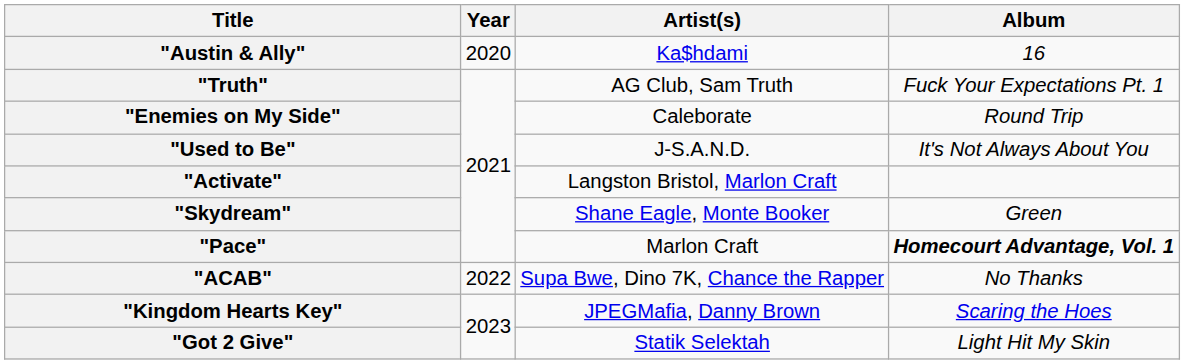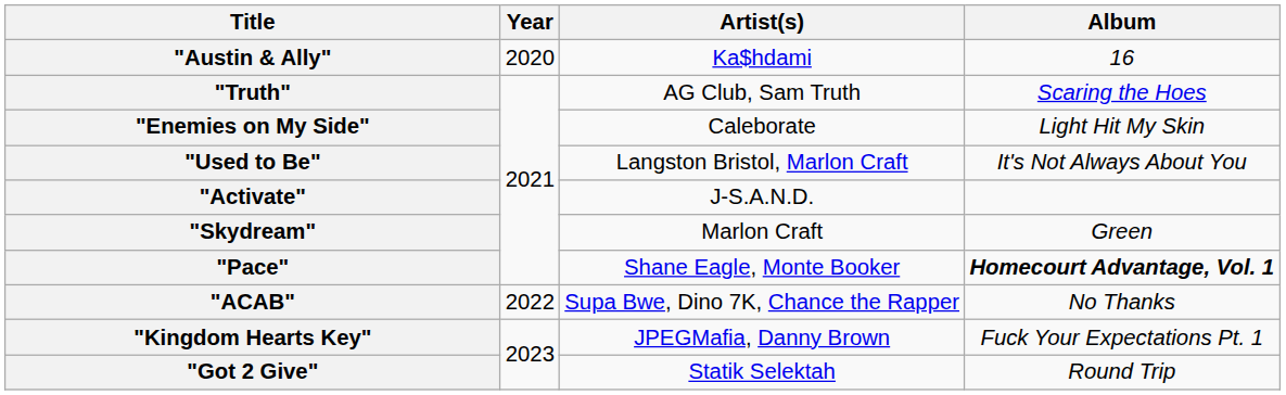 <table class="wikitable plainrowheaders" style="text-align:center;">
 <tr>
 <th scope="col" style="width:22em;">Title</th>
 <th scope="col">Year</th>
 <th scope="col">Artist(s)</th>
 <th scope="col">Album</th>
 </tr>
 <tr>
 <th scope="row">"Austin & Ally"</th>
 <td>2020</td>
 <td><a href='#'>Ka$hdami</a></td>
 <td><em>16</em></td>
 </tr>
 <tr>
 <th scope="row">"Truth"</th>
 <td rowspan="6">2021</td>
 <td>AG Club, Sam Truth</td>
-<td><em>Fuck Your Expectations Pt. 1</em></td>
+<td><em><a href='#'>Scaring the Hoes</a></em></td>
 </tr>
 <tr>
 <th scope="row">"Enemies on My Side"</th>
 <td>Caleborate</td>
-<td><em>Round Trip</em></td>
+<td><em>Light Hit My Skin</em></td>
 </tr>
 <tr>
 <th scope="row">"Used to Be"</th>
-<td>J-S.A.N.D.</td>
+<td>Langston Bristol, <a href='#'>Marlon Craft</a></td>
 <td><em>It's Not Always About You</em></td>
 </tr>
 <tr>
 <th scope="row">"Activate"</th>
-<td>Langston Bristol, <a href='#'>Marlon Craft</a></td>
+<td>J-S.A.N.D.</td>
 <td></td>
 </tr>
 <tr>
 <th scope="row">"Skydream"</th>
-<td><a href='#'>Shane Eagle</a>, <a href='#'>Monte Booker</a></td>
+<td>Marlon Craft</td>
 <td><em>Green</em></td>
 </tr>
 <tr>
 <th scope="row">"Pace"</th>
-<td>Marlon Craft</td>
+<td><a href='#'>Shane Eagle</a>, <a href='#'>Monte Booker</a></td>
 <td><strong><em>Homecourt Advantage, Vol. 1</em></strong></td>
 </tr>
 <tr>
 <th scope="row">"ACAB"</th>
 <td>2022</td>
 <td><a href='#'>Supa Bwe</a>, Dino 7K, <a href='#'>Chance the Rapper</a></td>
 <td><em>No Thanks</em></td>
 </tr>
 <tr>
 <th scope="row">"Kingdom Hearts Key"</th>
 <td rowspan="2">2023</td>
 <td><a href='#'>JPEGMafia</a>, <a href='#'>Danny Brown</a></td>
-<td><em><a href='#'>Scaring the Hoes</a></em></td>
+<td><em>Fuck Your Expectations Pt. 1</em></td>
 </tr>
 <tr>
 <th scope="row">"Got 2 Give"</th>
 <td><a href='#'>Statik Selektah</a></td>
-<td><em>Light Hit My Skin</em></td>
+<td><em>Round Trip</em></td>
 </tr>
 </table>
